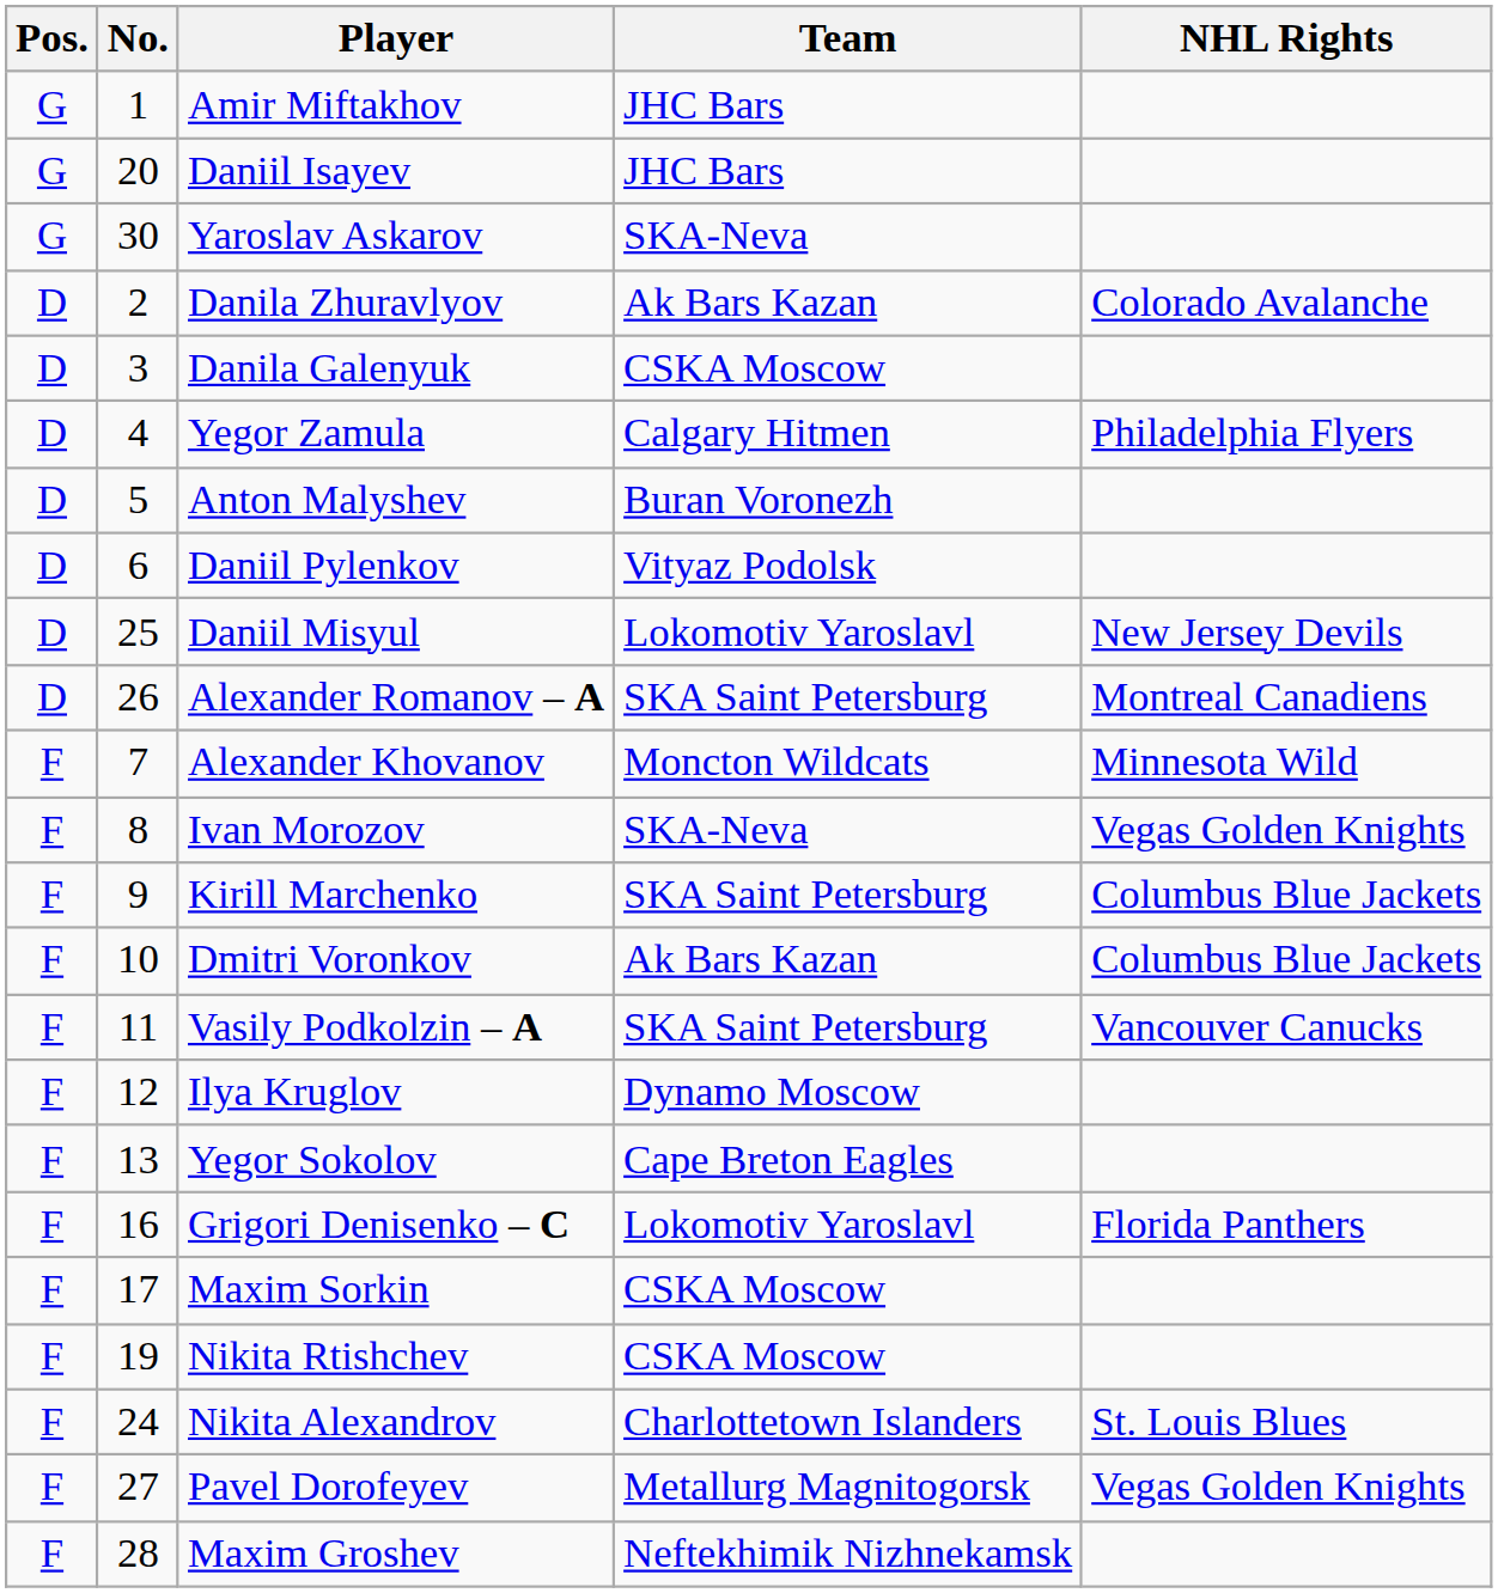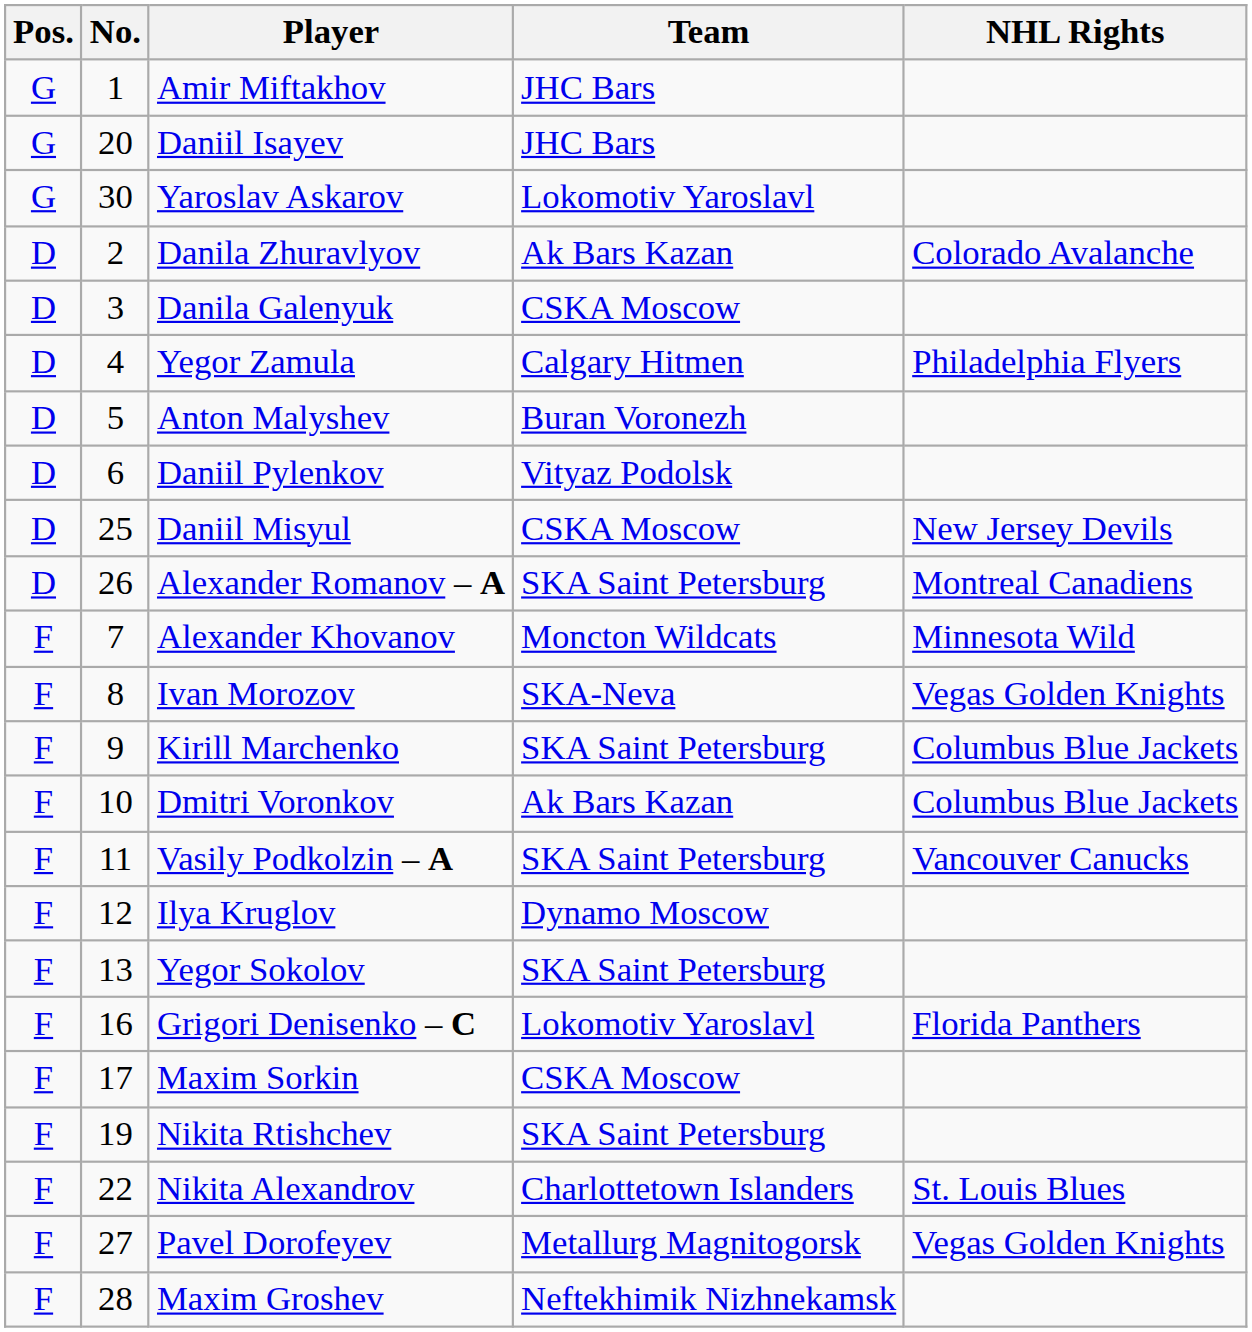 <table class="wikitable sortable">
 <tr>
 <th>Pos.</th>
 <th>No.</th>
 <th>Player</th>
 <th>Team</th>
 <th>NHL Rights</th>
 </tr>
 <tr>
 <td style="text-align:center;"><a href='#'>G</a></td>
 <td style="text-align:center;">1</td>
 <td><a href='#'>Amir Miftakhov</a></td>
 <td> <a href='#'>JHC Bars</a></td>
 <td></td>
 </tr>
 <tr>
 <td style="text-align:center;"><a href='#'>G</a></td>
 <td style="text-align:center;">20</td>
 <td><a href='#'>Daniil Isayev</a></td>
 <td> <a href='#'>JHC Bars</a></td>
 <td></td>
 </tr>
 <tr>
 <td style="text-align:center;"><a href='#'>G</a></td>
 <td style="text-align:center;">30</td>
 <td><a href='#'>Yaroslav Askarov</a></td>
-<td> <a href='#'>SKA-Neva</a></td>
+<td> <a href='#'>Lokomotiv Yaroslavl</a></td>
 <td></td>
 </tr>
 <tr>
 <td style="text-align:center;"><a href='#'>D</a></td>
 <td style="text-align:center;">2</td>
 <td><a href='#'>Danila Zhuravlyov</a></td>
 <td> <a href='#'>Ak Bars Kazan</a></td>
 <td><a href='#'>Colorado Avalanche</a></td>
 </tr>
 <tr>
 <td style="text-align:center;"><a href='#'>D</a></td>
 <td style="text-align:center;">3</td>
 <td><a href='#'>Danila Galenyuk</a></td>
 <td> <a href='#'>CSKA Moscow</a></td>
 <td></td>
 </tr>
 <tr>
 <td style="text-align:center;"><a href='#'>D</a></td>
 <td style="text-align:center;">4</td>
 <td><a href='#'>Yegor Zamula</a></td>
 <td> <a href='#'>Calgary Hitmen</a></td>
 <td><a href='#'>Philadelphia Flyers</a></td>
 </tr>
 <tr>
 <td style="text-align:center;"><a href='#'>D</a></td>
 <td style="text-align:center;">5</td>
 <td><a href='#'>Anton Malyshev</a></td>
 <td> <a href='#'>Buran Voronezh</a></td>
 <td></td>
 </tr>
 <tr>
 <td style="text-align:center;"><a href='#'>D</a></td>
 <td style="text-align:center;">6</td>
 <td><a href='#'>Daniil Pylenkov</a></td>
 <td> <a href='#'>Vityaz Podolsk</a></td>
 <td></td>
 </tr>
 <tr>
 <td style="text-align:center;"><a href='#'>D</a></td>
 <td style="text-align:center;">25</td>
 <td><a href='#'>Daniil Misyul</a></td>
-<td> <a href='#'>Lokomotiv Yaroslavl</a></td>
+<td> <a href='#'>CSKA Moscow</a></td>
 <td><a href='#'>New Jersey Devils</a></td>
 </tr>
 <tr>
 <td style="text-align:center;"><a href='#'>D</a></td>
 <td style="text-align:center;">26</td>
 <td><a href='#'>Alexander Romanov</a> – <strong>A</strong></td>
 <td> <a href='#'>SKA Saint Petersburg</a></td>
 <td><a href='#'>Montreal Canadiens</a></td>
 </tr>
 <tr>
 <td style="text-align:center;"><a href='#'>F</a></td>
 <td style="text-align:center;">7</td>
 <td><a href='#'>Alexander Khovanov</a></td>
 <td> <a href='#'>Moncton Wildcats</a></td>
 <td><a href='#'>Minnesota Wild</a></td>
 </tr>
 <tr>
 <td style="text-align:center;"><a href='#'>F</a></td>
 <td style="text-align:center;">8</td>
 <td><a href='#'>Ivan Morozov</a></td>
 <td> <a href='#'>SKA-Neva</a></td>
 <td><a href='#'>Vegas Golden Knights</a></td>
 </tr>
 <tr>
 <td style="text-align:center;"><a href='#'>F</a></td>
 <td style="text-align:center;">9</td>
 <td><a href='#'>Kirill Marchenko</a></td>
 <td> <a href='#'>SKA Saint Petersburg</a></td>
 <td><a href='#'>Columbus Blue Jackets</a></td>
 </tr>
 <tr>
 <td style="text-align:center;"><a href='#'>F</a></td>
 <td style="text-align:center;">10</td>
 <td><a href='#'>Dmitri Voronkov</a></td>
 <td> <a href='#'>Ak Bars Kazan</a></td>
 <td><a href='#'>Columbus Blue Jackets</a></td>
 </tr>
 <tr>
 <td style="text-align:center;"><a href='#'>F</a></td>
 <td style="text-align:center;">11</td>
 <td><a href='#'>Vasily Podkolzin</a> – <strong>A</strong></td>
 <td> <a href='#'>SKA Saint Petersburg</a></td>
 <td><a href='#'>Vancouver Canucks</a></td>
 </tr>
 <tr>
 <td style="text-align:center;"><a href='#'>F</a></td>
 <td style="text-align:center;">12</td>
 <td><a href='#'>Ilya Kruglov</a></td>
 <td> <a href='#'>Dynamo Moscow</a></td>
 <td></td>
 </tr>
 <tr>
 <td style="text-align:center;"><a href='#'>F</a></td>
 <td style="text-align:center;">13</td>
 <td><a href='#'>Yegor Sokolov</a></td>
-<td> <a href='#'>Cape Breton Eagles</a></td>
+<td> <a href='#'>SKA Saint Petersburg</a></td>
 <td></td>
 </tr>
 <tr>
 <td style="text-align:center;"><a href='#'>F</a></td>
 <td style="text-align:center;">16</td>
 <td><a href='#'>Grigori Denisenko</a> – <strong>C</strong></td>
 <td> <a href='#'>Lokomotiv Yaroslavl</a></td>
 <td><a href='#'>Florida Panthers</a></td>
 </tr>
 <tr>
 <td style="text-align:center;"><a href='#'>F</a></td>
 <td style="text-align:center;">17</td>
 <td><a href='#'>Maxim Sorkin</a></td>
 <td> <a href='#'>CSKA Moscow</a></td>
 <td></td>
 </tr>
 <tr>
 <td style="text-align:center;"><a href='#'>F</a></td>
 <td style="text-align:center;">19</td>
 <td><a href='#'>Nikita Rtishchev</a></td>
-<td> <a href='#'>CSKA Moscow</a></td>
+<td> <a href='#'>SKA Saint Petersburg</a></td>
 <td></td>
 </tr>
 <tr>
 <td style="text-align:center;"><a href='#'>F</a></td>
-<td style="text-align:center;">24</td>
+<td style="text-align:center;">22</td>
 <td><a href='#'>Nikita Alexandrov</a></td>
 <td> <a href='#'>Charlottetown Islanders</a></td>
 <td><a href='#'>St. Louis Blues</a></td>
 </tr>
 <tr>
 <td style="text-align:center;"><a href='#'>F</a></td>
 <td style="text-align:center;">27</td>
 <td><a href='#'>Pavel Dorofeyev</a></td>
 <td> <a href='#'>Metallurg Magnitogorsk</a></td>
 <td><a href='#'>Vegas Golden Knights</a></td>
 </tr>
 <tr>
 <td style="text-align:center;"><a href='#'>F</a></td>
 <td style="text-align:center;">28</td>
 <td><a href='#'>Maxim Groshev</a></td>
 <td> <a href='#'>Neftekhimik Nizhnekamsk</a></td>
 <td></td>
 </tr>
 </table>
